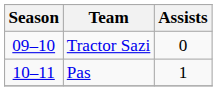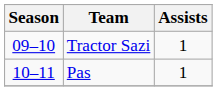 <table class="wikitable" style="text-align: center;">
 <tr>
 <th>Season</th>
 <th>Team</th>
 <th>Assists</th>
 </tr>
 <tr>
 <td><a href='#'>09–10</a></td>
 <td align="left"><a href='#'>Tractor Sazi</a></td>
-<td>0</td>
+<td>1</td>
 </tr>
 <tr>
 <td><a href='#'>10–11</a></td>
 <td align="left"><a href='#'>Pas</a></td>
 <td>1</td>
 </tr>
 <tr>
 </tr>
 </table>
